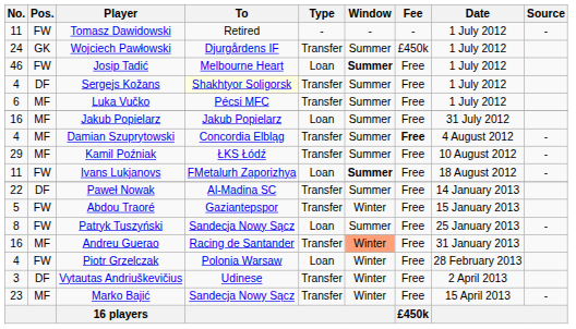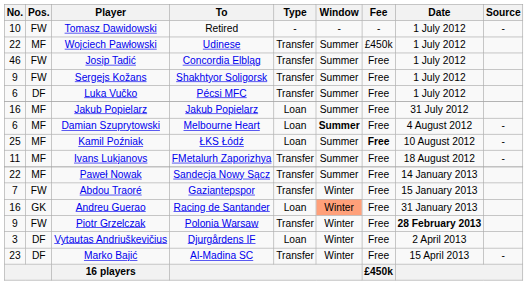 <table class="wikitable" style="text-align: center">
 <tr>
 <th>No.</th>
 <th>Pos.</th>
 <th>Player</th>
 <th>To</th>
 <th>Type</th>
 <th>Window</th>
 <th>Fee</th>
 <th>Date</th>
 <th>Source</th>
 </tr>
 <tr>
-<td>11</td>
+<td>10</td>
 <td>FW</td>
 <td><a href='#'>Tomasz Dawidowski</a></td>
 <td>Retired</td>
 <td>-</td>
 <td>-</td>
 <td>-</td>
 <td>1 July 2012</td>
 <td>-</td>
 </tr>
 <tr>
-<td>24</td>
-<td>GK</td>
+<td>22</td>
+<td>MF</td>
 <td><a href='#'>Wojciech Pawłowski</a></td>
-<td><a href='#'>Djurgårdens IF</a></td>
+<td><a href='#'>Udinese</a></td>
 <td>Transfer</td>
 <td>Summer</td>
 <td>£450k</td>
 <td>1 July 2012</td>
 <td></td>
 </tr>
 <tr>
 <td>46</td>
 <td>FW</td>
 <td><a href='#'>Josip Tadić</a></td>
-<td><a href='#'>Melbourne Heart</a></td>
-<td>Loan</td>
-<td><strong>Summer</strong></td>
+<td><a href='#'>Concordia Elbląg</a></td>
+<td>Transfer</td>
+<td>Summer</td>
 <td>Free</td>
 <td>1 July 2012</td>
 <td></td>
 </tr>
 <tr>
-<td>4</td>
-<td>DF</td>
+<td>9</td>
+<td>FW</td>
 <td><a href='#'>Sergejs Kožans</a></td>
-<td style="background: lightyellow;"><a href='#'>Shakhtyor Soligorsk</a></td>
+<td><a href='#'>Shakhtyor Soligorsk</a></td>
 <td>Transfer</td>
 <td>Summer</td>
 <td>Free</td>
 <td>1 July 2012</td>
 <td></td>
 </tr>
 <tr>
 <td>6</td>
-<td>MF</td>
+<td>DF</td>
 <td><a href='#'>Luka Vučko</a></td>
 <td><a href='#'>Pécsi MFC</a></td>
 <td>Transfer</td>
 <td>Summer</td>
 <td>Free</td>
 <td>1 July 2012</td>
 <td></td>
 </tr>
 <tr>
 </tr>
 <tr ||DF||>
 </tr>
 <tr>
 </tr>
 <tr ||MF||>
 </tr>
 <tr>
 <td>16</td>
 <td>MF</td>
 <td><a href='#'>Jakub Popielarz</a></td>
 <td><a href='#'>Jakub Popielarz</a></td>
 <td>Loan</td>
 <td>Summer</td>
 <td>Free</td>
 <td>31 July 2012</td>
 <td></td>
 </tr>
 <tr>
-<td>4</td>
+<td>6</td>
 <td>MF</td>
 <td><a href='#'>Damian Szuprytowski</a></td>
-<td><a href='#'>Concordia Elbląg</a></td>
-<td>Transfer</td>
-<td>Summer</td>
-<td><strong>Free</strong></td>
+<td><a href='#'>Melbourne Heart</a></td>
+<td>Loan</td>
+<td><strong>Summer</strong></td>
+<td>Free</td>
 <td>4 August 2012</td>
 <td>-</td>
 </tr>
 <tr>
-<td>29</td>
+<td>25</td>
 <td>MF</td>
 <td><a href='#'>Kamil Poźniak</a></td>
 <td><a href='#'>ŁKS Łódź</a></td>
-<td>Transfer</td>
+<td>Loan</td>
 <td>Summer</td>
-<td>Free</td>
+<td><strong>Free</strong></td>
 <td>10 August 2012</td>
 <td>-</td>
 </tr>
 <tr>
 <td>11</td>
-<td>FW</td>
+<td>MF</td>
 <td><a href='#'>Ivans Lukjanovs</a></td>
 <td><a href='#'>FMetalurh Zaporizhya</a></td>
-<td>Loan</td>
-<td><strong>Summer</strong></td>
+<td>Transfer</td>
+<td>Summer</td>
 <td>Free</td>
 <td>18 August 2012</td>
 <td>-</td>
 </tr>
 <tr>
 </tr>
 <tr ||FW||>
 </tr>
 <tr>
 <td>22</td>
-<td>DF</td>
+<td>MF</td>
 <td><a href='#'>Paweł Nowak</a></td>
-<td><a href='#'>Al-Madina SC</a></td>
+<td><a href='#'>Sandecja Nowy Sącz</a></td>
 <td>Transfer</td>
 <td>Summer</td>
 <td>Free</td>
 <td>14 January 2013</td>
 <td></td>
 </tr>
 <tr>
-<td>5</td>
+<td>7</td>
 <td>FW</td>
 <td><a href='#'>Abdou Traoré</a></td>
 <td><a href='#'>Gaziantepspor</a></td>
 <td>Transfer</td>
 <td>Winter</td>
 <td>Free</td>
 <td>15 January 2013</td>
 <td></td>
 </tr>
 <tr>
-<td>8</td>
-<td>FW</td>
-<td><a href='#'>Patryk Tuszyński</a></td>
-<td><a href='#'>Sandecja Nowy Sącz</a></td>
-<td>Loan</td>
-<td>Summer</td>
-<td>Free</td>
-<td>25 January 2013</td>
-<td>-</td>
-</tr>
-<tr>
 <td>16</td>
-<td>MF</td>
+<td>GK</td>
 <td><a href='#'>Andreu Guerao</a></td>
 <td><a href='#'>Racing de Santander</a></td>
-<td>Transfer</td>
+<td>Loan</td>
 <td style="background: lightsalmon;">Winter</td>
 <td>Free</td>
 <td>31 January 2013</td>
 <td></td>
 </tr>
 <tr>
-<td>4</td>
+<td>9</td>
 <td>FW</td>
 <td><a href='#'>Piotr Grzelczak</a></td>
 <td><a href='#'>Polonia Warsaw</a></td>
-<td>Loan</td>
+<td>Transfer</td>
 <td>Winter</td>
 <td>Free</td>
-<td>28 February 2013</td>
+<td><strong>28 February 2013</strong></td>
 <td></td>
 </tr>
 <tr>
 <td>3</td>
 <td>DF</td>
 <td><a href='#'>Vytautas Andriuškevičius</a></td>
-<td><a href='#'>Udinese</a></td>
-<td>Transfer</td>
+<td><a href='#'>Djurgårdens IF</a></td>
+<td>Loan</td>
 <td>Winter</td>
 <td>Free</td>
 <td>2 April 2013</td>
 <td></td>
 </tr>
 <tr>
 <td>23</td>
-<td>MF</td>
+<td>DF</td>
 <td><a href='#'>Marko Bajić</a></td>
-<td><a href='#'>Sandecja Nowy Sącz</a></td>
+<td><a href='#'>Al-Madina SC</a></td>
 <td>Transfer</td>
 <td>Winter</td>
 <td>Free</td>
 <td>15 April 2013</td>
 <td>-</td>
 </tr>
 <tr>
 <th colspan=2></th>
 <th>16 players</th>
 <th colspan=3></th>
 <th>£450k</th>
 <th colspan=2></th>
 </tr>
 </table>
